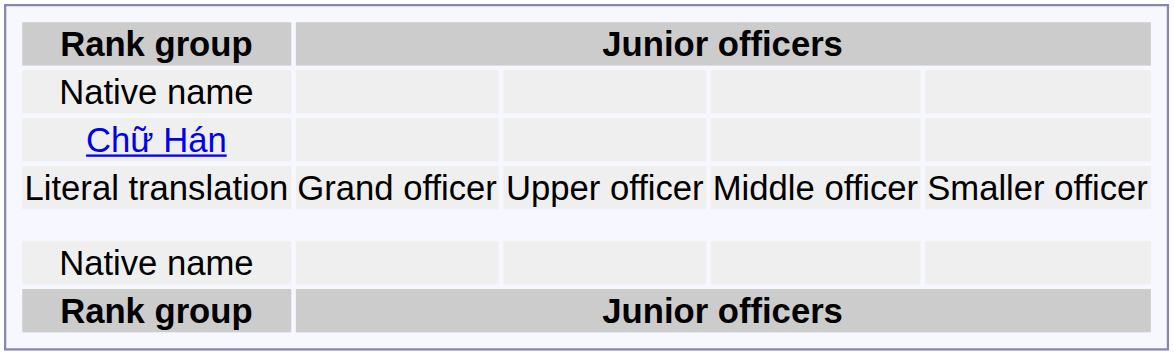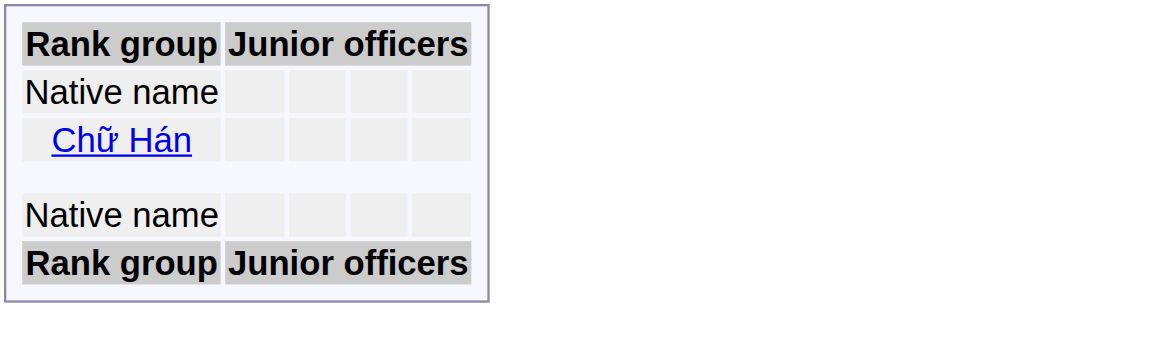 <table style="border:1px solid #8888aa; background-color:#f7f8ff; padding:5px; font-size:95%; margin: 0px 12px 12px 0px;">
 <tr style="background-color:#CCCCCC; text-align:center;">
 <th>Rank group</th>
 <th colspan=4>Junior officers</th>
 </tr>
 <tr style="text-align:center; background:#efefef;">
 <td>Native name</td>
 <td></td>
 <td></td>
 <td></td>
 <td></td>
 </tr>
 <tr style="text-align:center; background:#efefef;">
 <td><a href='#'>Chữ Hán</a></td>
 <td></td>
 <td></td>
 <td></td>
 <td></td>
-</tr>
-<tr style="text-align:center; background:#efefef;">
-<td>Literal translation</td>
-<td>Grand officer</td>
-<td>Upper officer</td>
-<td>Middle officer</td>
-<td>Smaller officer</td>
 </tr>
 <tr style="text-align:center;">
 <td><strong></strong></td>
 <td></td>
 <td></td>
 <td></td>
 <td></td>
 </tr>
 <tr style="text-align:center;">
 <td><strong></strong></td>
 <td></td>
 <td></td>
 <td></td>
 <td></td>
 </tr>
 <tr style="text-align:center;">
 <td><strong></strong></td>
 <td></td>
 <td></td>
 <td></td>
 <td></td>
 </tr>
 <tr style="text-align:center; background:#efefef;">
 <td>Native name</td>
 <td></td>
 <td></td>
 <td></td>
 <td></td>
 </tr>
 <tr style="background-color:#CCCCCC; text-align:center;">
 <th>Rank group</th>
 <th colspan=4>Junior officers</th>
 </tr>
 </table>
